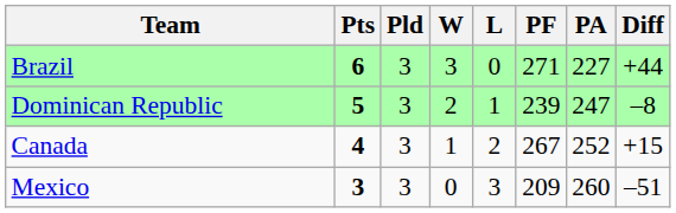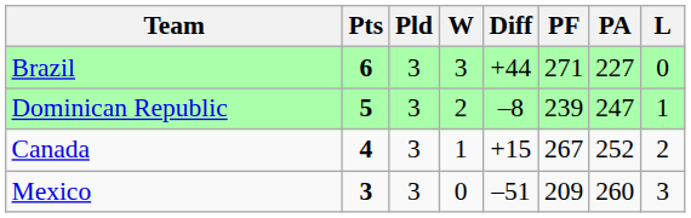 <table class=wikitable style="text-align:center">
 <tr>
 <th width=200>Team</th>
 <th width=20>Pts</th>
 <th width=20>Pld</th>
 <th width=20>W</th>
-<th width=20>L</th>
+<th width=20>Diff</th>
 <th width=20>PF</th>
 <th width=20>PA</th>
-<th width=20>Diff</th>
+<th width=20>L</th>
 </tr>
 <tr style="background:#aaffaa">
 <td style="text-align:left"> <a href='#'>Brazil</a></td>
 <td><strong>6</strong></td>
 <td>3</td>
 <td>3</td>
-<td>0</td>
+<td>+44</td>
 <td>271</td>
 <td>227</td>
-<td>+44</td>
+<td>0</td>
 </tr>
 <tr style="background:#aaffaa">
 <td style="text-align:left"> <a href='#'>Dominican Republic</a></td>
 <td><strong>5</strong></td>
 <td>3</td>
 <td>2</td>
-<td>1</td>
+<td>–8</td>
 <td>239</td>
 <td>247</td>
-<td>–8</td>
+<td>1</td>
 </tr>
 <tr>
 <td style="text-align:left"> <a href='#'>Canada</a></td>
 <td><strong>4</strong></td>
 <td>3</td>
 <td>1</td>
-<td>2</td>
+<td>+15</td>
 <td>267</td>
 <td>252</td>
-<td>+15</td>
+<td>2</td>
 </tr>
 <tr>
 <td style="text-align:left"> <a href='#'>Mexico</a></td>
 <td><strong>3</strong></td>
 <td>3</td>
 <td>0</td>
-<td>3</td>
+<td>–51</td>
 <td>209</td>
 <td>260</td>
-<td>–51</td>
+<td>3</td>
 </tr>
 </table>
